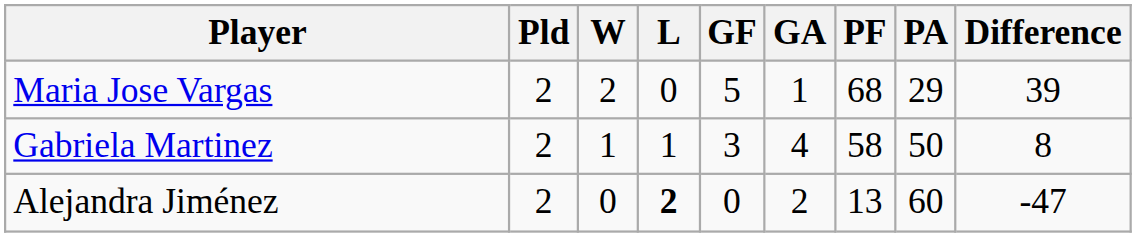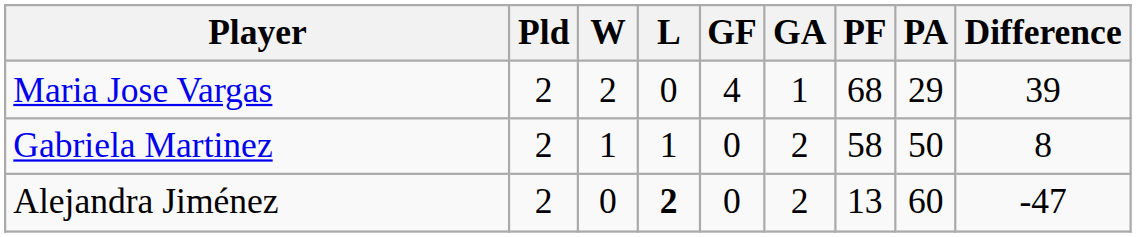 <table class=wikitable style="text-align:center">
 <tr>
 <th width=220>Player</th>
 <th width=20>Pld</th>
 <th width=20>W</th>
 <th width=20>L</th>
 <th width=20>GF</th>
 <th width=20>GA</th>
 <th width=20>PF</th>
 <th width=20>PA</th>
 <th width=30>Difference</th>
 </tr>
 <tr>
 <td align=left> <a href='#'>Maria Jose Vargas</a></td>
 <td>2</td>
 <td>2</td>
 <td>0</td>
-<td>5</td>
+<td>4</td>
 <td>1</td>
 <td>68</td>
 <td>29</td>
 <td>39</td>
 </tr>
 <tr>
 <td align=left> <a href='#'>Gabriela Martinez</a></td>
 <td>2</td>
 <td>1</td>
 <td>1</td>
-<td>3</td>
-<td>4</td>
+<td>0</td>
+<td>2</td>
 <td>58</td>
 <td>50</td>
 <td>8</td>
 </tr>
 <tr>
 <td align=left> Alejandra Jiménez</td>
 <td>2</td>
 <td>0</td>
 <td><strong>2</strong></td>
 <td>0</td>
 <td>2</td>
 <td>13</td>
 <td>60</td>
 <td>-47</td>
 </tr>
 </table>
